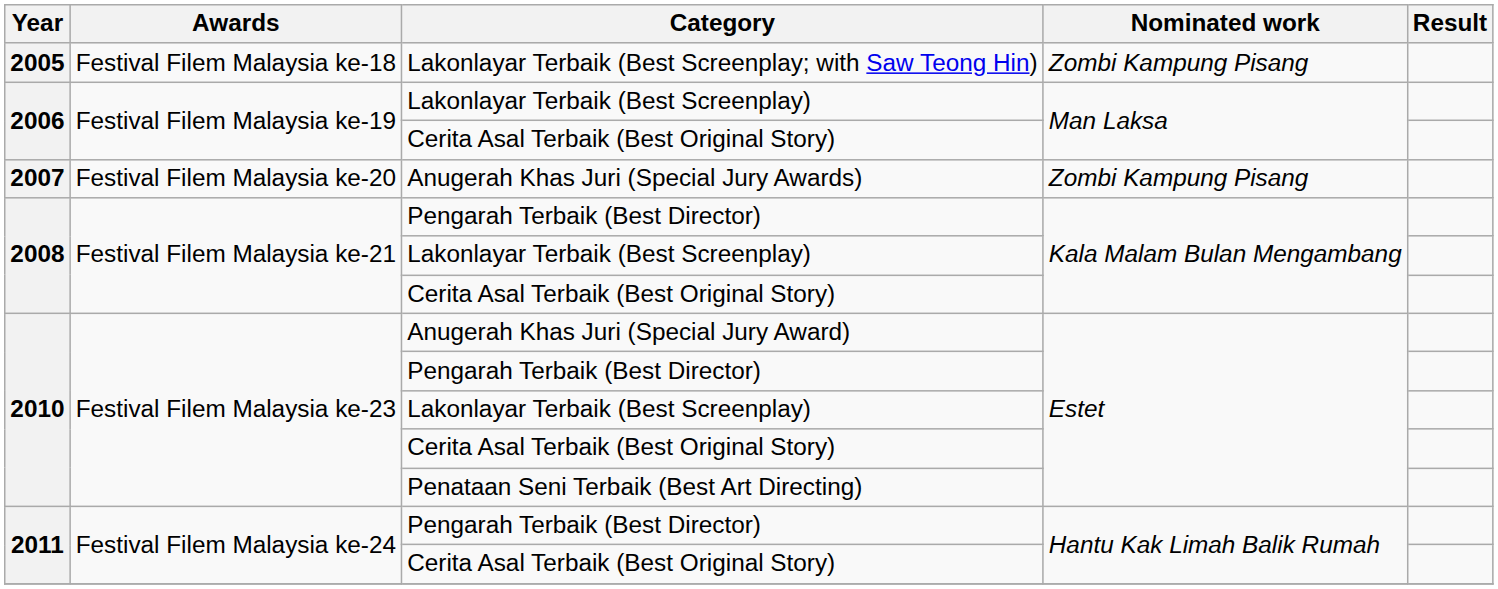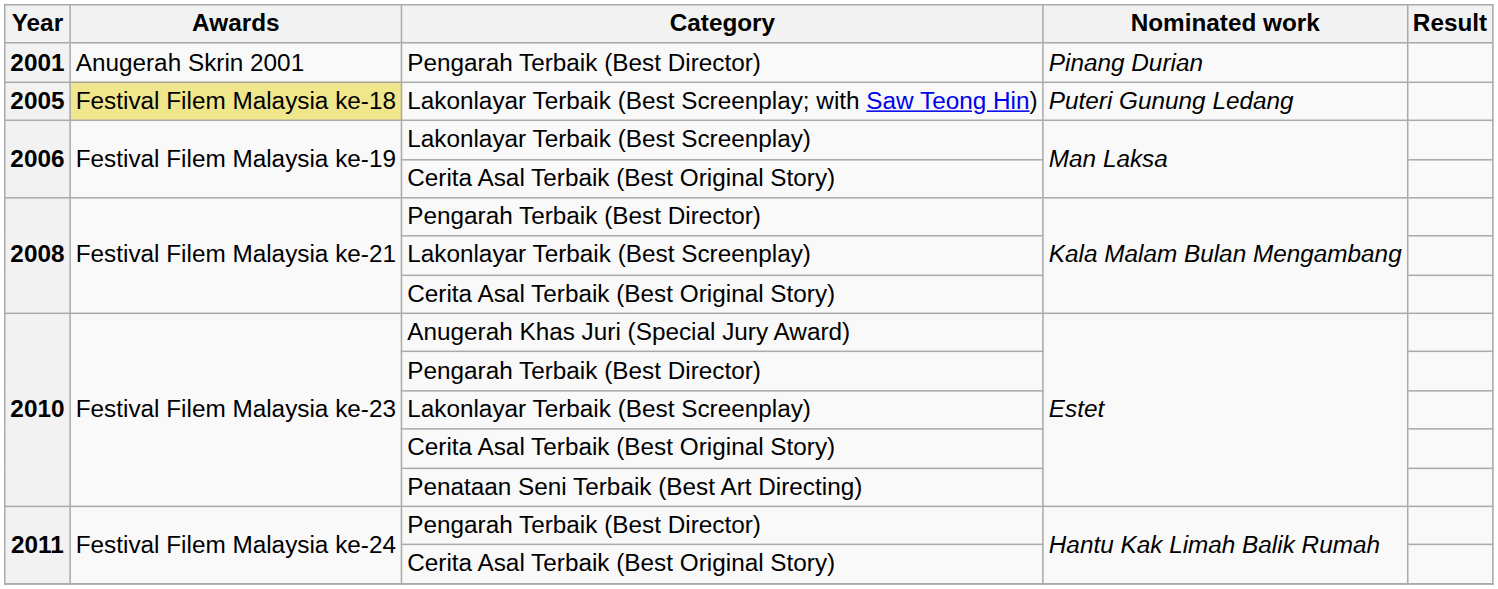 <table class="wikitable">
 <tr>
 <th>Year</th>
 <th>Awards</th>
 <th>Category</th>
 <th>Nominated work</th>
 <th>Result</th>
 </tr>
 <tr>
+<th>2001</th>
+<td>Anugerah Skrin 2001</td>
+<td>Pengarah Terbaik (Best Director)</td>
+<td><em>Pinang Durian</em></td>
+<td></td>
+</tr>
+<tr>
 <th>2005</th>
-<td>Festival Filem Malaysia ke-18</td>
+<td style="background: khaki;">Festival Filem Malaysia ke-18</td>
 <td>Lakonlayar Terbaik (Best Screenplay; with <a href='#'>Saw Teong Hin</a>)</td>
-<td><em>Zombi Kampung Pisang</em></td>
+<td><em>Puteri Gunung Ledang</em></td>
 <td></td>
 </tr>
 <tr>
 <th rowspan="2">2006</th>
 <td rowspan="2">Festival Filem Malaysia ke-19</td>
 <td>Lakonlayar Terbaik (Best Screenplay)</td>
 <td rowspan="2"><em>Man Laksa</em></td>
 <td></td>
 </tr>
 <tr>
 <td>Cerita Asal Terbaik (Best Original Story)</td>
-<td></td>
-</tr>
-<tr>
-<th>2007</th>
-<td>Festival Filem Malaysia ke-20</td>
-<td>Anugerah Khas Juri (Special Jury Awards)</td>
-<td><em>Zombi Kampung Pisang</em></td>
 <td></td>
 </tr>
 <tr>
 <th rowspan="3">2008</th>
 <td rowspan="3">Festival Filem Malaysia ke-21</td>
 <td>Pengarah Terbaik (Best Director)</td>
 <td rowspan="3"><em>Kala Malam Bulan Mengambang</em></td>
 <td></td>
 </tr>
 <tr>
 <td>Lakonlayar Terbaik (Best Screenplay)</td>
 <td></td>
 </tr>
 <tr>
 <td>Cerita Asal Terbaik (Best Original Story)</td>
 <td></td>
 </tr>
 <tr>
 <th rowspan="5">2010</th>
 <td rowspan="5">Festival Filem Malaysia ke-23</td>
 <td>Anugerah Khas Juri (Special Jury Award)</td>
 <td rowspan="5"><em>Estet</em></td>
 <td></td>
 </tr>
 <tr>
 <td>Pengarah Terbaik (Best Director)</td>
 <td></td>
 </tr>
 <tr>
 <td>Lakonlayar Terbaik (Best Screenplay)</td>
 <td></td>
 </tr>
 <tr>
 <td>Cerita Asal Terbaik (Best Original Story)</td>
 <td></td>
 </tr>
 <tr>
 <td>Penataan Seni Terbaik (Best Art Directing)</td>
 <td></td>
 </tr>
 <tr>
 <th rowspan="2">2011</th>
 <td rowspan="2">Festival Filem Malaysia ke-24</td>
 <td>Pengarah Terbaik (Best Director)</td>
 <td rowspan="2"><em>Hantu Kak Limah Balik Rumah</em></td>
 <td></td>
 </tr>
 <tr>
 <td>Cerita Asal Terbaik (Best Original Story)</td>
 <td></td>
 </tr>
 <tr>
 </tr>
 </table>
